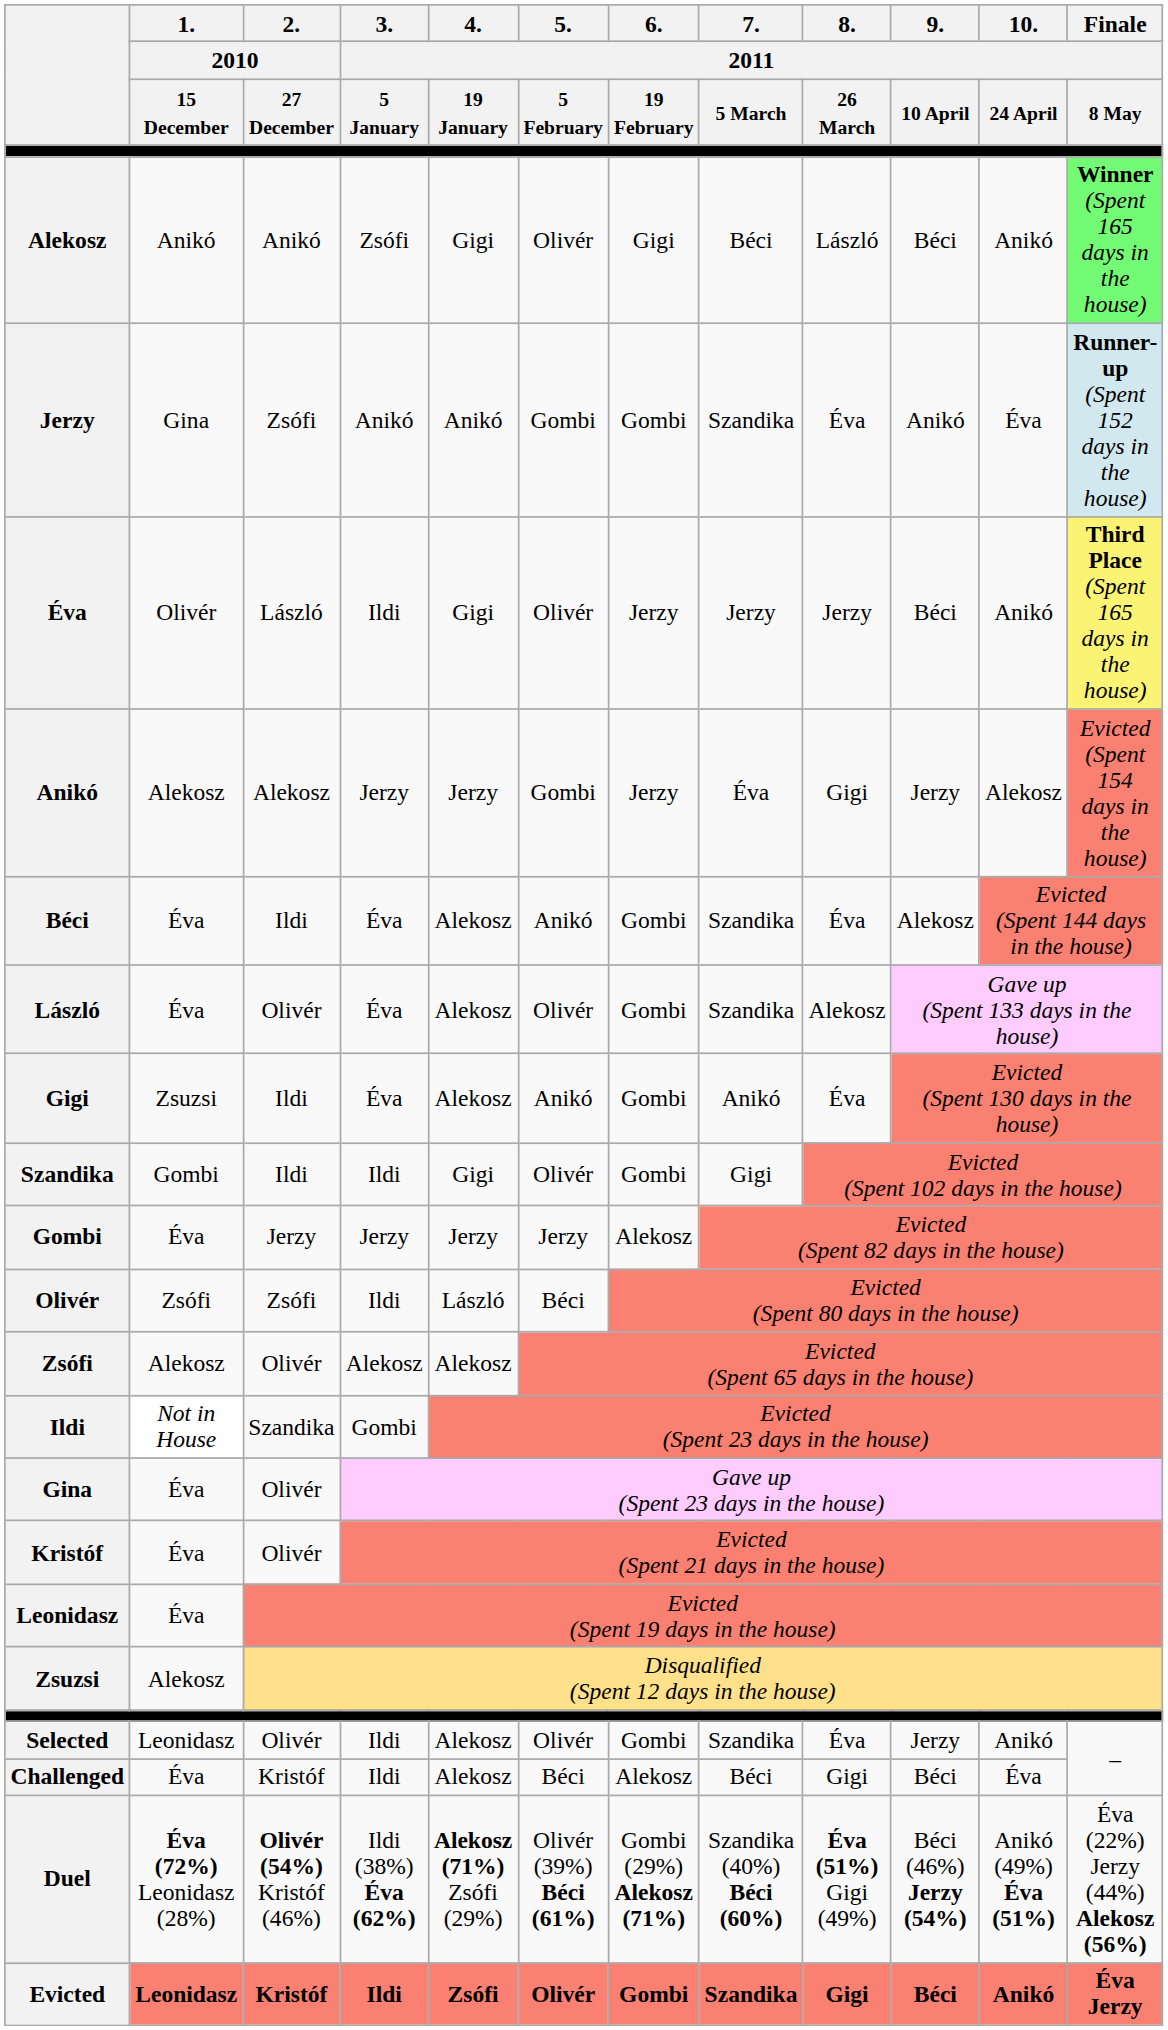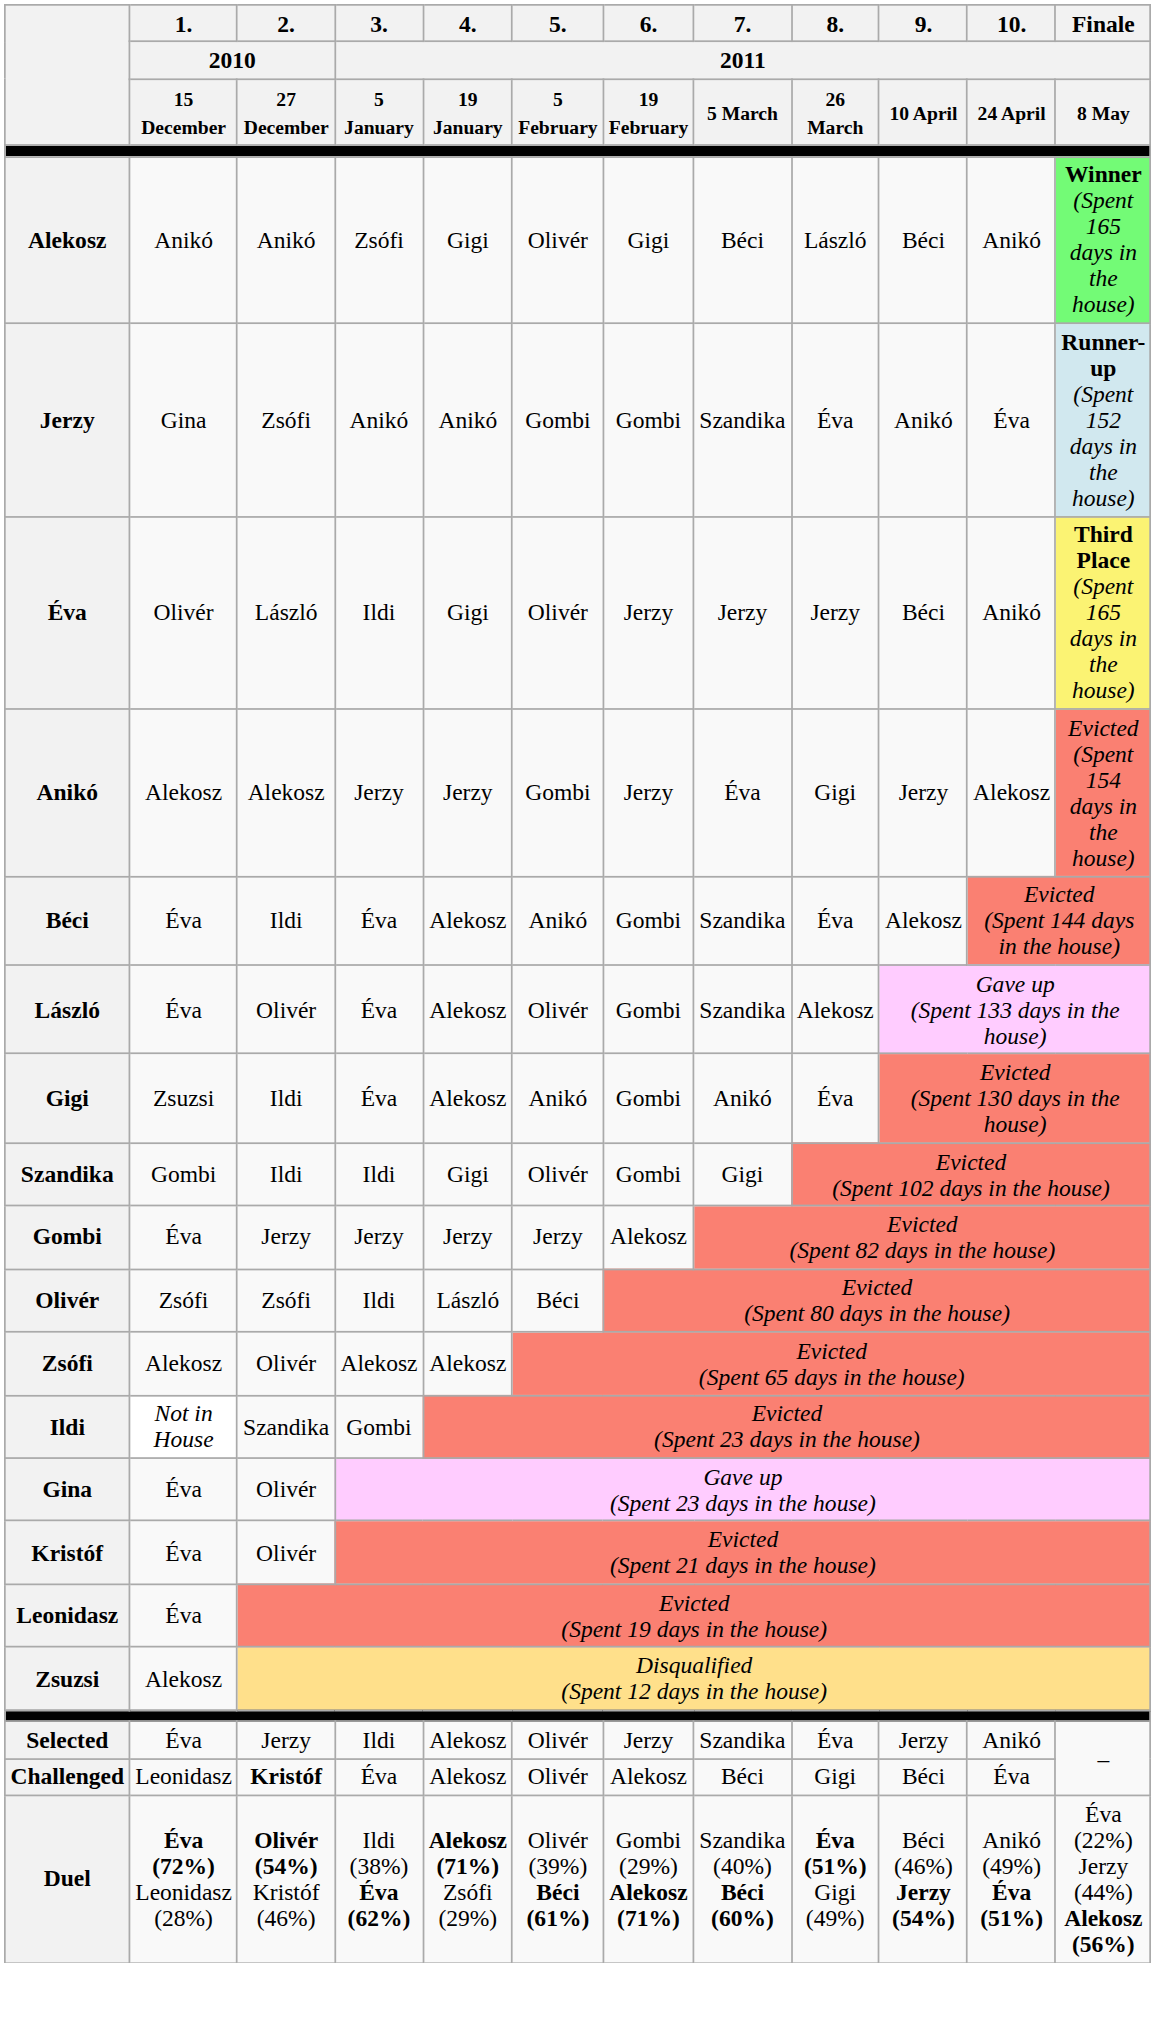 <table class="wikitable" style="font-size:85%; text-align:center; line-height:15px; width: 100%;">
 <tr>
 <th rowspan="3" style="width:7%"></th>
 <th style="width:7%">1.</th>
 <th style="width:7%">2.</th>
 <th style="width:7%">3.</th>
 <th style="width:7%">4.</th>
 <th style="width:7%">5.</th>
 <th style="width:7%">6.</th>
 <th style="width:7%">7.</th>
 <th style="width:7%">8.</th>
 <th style="width:7%">9.</th>
 <th style="width:7%">10.</th>
 <th style="width:7%">Finale</th>
 </tr>
 <tr>
 <th colspan="2">2010</th>
 <th colspan="9">2011</th>
 </tr>
 <tr>
 <th><small>15 December</small></th>
 <th><small>27 December</small></th>
 <th><small>5 January</small></th>
 <th><small>19 January</small></th>
 <th><small>5 February</small></th>
 <th><small>19 February</small></th>
 <th><small>5 March</small></th>
 <th><small>26 March</small></th>
 <th><small>10 April</small></th>
 <th><small>24 April</small></th>
 <th><small>8 May</small></th>
 </tr>
 <tr>
 <th colspan="12" style="background:#000;"></th>
 </tr>
 <tr>
 <th><strong>Alekosz</strong></th>
 <td>Anikó</td>
 <td>Anikó</td>
 <td>Zsófi</td>
 <td>Gigi</td>
 <td>Olivér</td>
 <td>Gigi</td>
 <td>Béci</td>
 <td>László</td>
 <td>Béci</td>
 <td>Anikó</td>
 <td style="background:#73FB76"><strong>Winner</strong><br><em>(Spent 165 days in the house)</em></td>
 </tr>
 <tr>
 <th><strong>Jerzy</strong></th>
 <td>Gina</td>
 <td>Zsófi</td>
 <td>Anikó</td>
 <td>Anikó</td>
 <td>Gombi</td>
 <td>Gombi</td>
 <td>Szandika</td>
 <td>Éva</td>
 <td>Anikó</td>
 <td>Éva</td>
 <td style="background:#D1E8EF"><strong>Runner-up</strong><br><em>(Spent 152 days in the house)</em></td>
 </tr>
 <tr>
 <th><strong>Éva</strong></th>
 <td>Olivér</td>
 <td>László</td>
 <td>Ildi</td>
 <td>Gigi</td>
 <td>Olivér</td>
 <td>Jerzy</td>
 <td>Jerzy</td>
 <td>Jerzy</td>
 <td>Béci</td>
 <td>Anikó</td>
 <td style="background:#FBF373"><strong>Third Place</strong><br><em>(Spent 165 days in the house)</em></td>
 </tr>
 <tr>
 <th><strong>Anikó</strong></th>
 <td>Alekosz</td>
 <td>Alekosz</td>
 <td>Jerzy</td>
 <td>Jerzy</td>
 <td>Gombi</td>
 <td>Jerzy</td>
 <td>Éva</td>
 <td>Gigi</td>
 <td>Jerzy</td>
 <td>Alekosz</td>
 <td style="background:#fa8072"><em>Evicted<br>(Spent 154 days in the house)</em></td>
 </tr>
 <tr>
 <th><strong>Béci</strong></th>
 <td>Éva</td>
 <td>Ildi</td>
 <td>Éva</td>
 <td>Alekosz</td>
 <td>Anikó</td>
 <td>Gombi</td>
 <td>Szandika</td>
 <td>Éva</td>
 <td>Alekosz</td>
 <td colspan="2" style="background:#fa8072"><em>Evicted<br>(Spent 144 days in the house)</em></td>
 </tr>
 <tr>
 <th><strong>László</strong></th>
 <td>Éva</td>
 <td>Olivér</td>
 <td>Éva</td>
 <td>Alekosz</td>
 <td>Olivér</td>
 <td>Gombi</td>
 <td>Szandika</td>
 <td>Alekosz</td>
 <td colspan="3" style="background:#fcf"><em>Gave up<br>(Spent 133 days in the house)</em></td>
 </tr>
 <tr>
 <th><strong>Gigi</strong></th>
 <td>Zsuzsi</td>
 <td>Ildi</td>
 <td>Éva</td>
 <td>Alekosz</td>
 <td>Anikó</td>
 <td>Gombi</td>
 <td>Anikó</td>
 <td>Éva</td>
 <td colspan="3" style="background:#fa8072"><em>Evicted<br>(Spent 130 days in the house)</em></td>
 </tr>
 <tr>
 <th><strong>Szandika</strong></th>
 <td>Gombi</td>
 <td>Ildi</td>
 <td>Ildi</td>
 <td>Gigi</td>
 <td>Olivér</td>
 <td>Gombi</td>
 <td>Gigi</td>
 <td colspan="4" style="background:#fa8072"><em>Evicted<br>(Spent 102 days in the house)</em></td>
 </tr>
 <tr>
 <th><strong>Gombi</strong></th>
 <td>Éva</td>
 <td>Jerzy</td>
 <td>Jerzy</td>
 <td>Jerzy</td>
 <td>Jerzy</td>
 <td>Alekosz</td>
 <td colspan="5" style="background:#fa8072"><em>Evicted<br>(Spent 82 days in the house)</em></td>
 </tr>
 <tr>
 <th><strong>Olivér</strong></th>
 <td>Zsófi</td>
 <td>Zsófi</td>
 <td>Ildi</td>
 <td>László</td>
 <td>Béci</td>
 <td colspan="6" style="background:#fa8072"><em>Evicted<br>(Spent 80 days in the house)</em></td>
 </tr>
 <tr>
 <th><strong>Zsófi</strong></th>
 <td>Alekosz</td>
 <td>Olivér</td>
 <td>Alekosz</td>
 <td>Alekosz</td>
 <td colspan="7" style="background:#fa8072"><em>Evicted<br>(Spent 65 days in the house)</em></td>
 </tr>
 <tr>
 <th><strong>Ildi</strong></th>
 <td style=background:white><em>Not in<br>House</em></td>
 <td>Szandika</td>
 <td>Gombi</td>
 <td colspan="8" style="background:#fa8072"><em>Evicted<br>(Spent 23 days in the house)</em></td>
 </tr>
 <tr>
 <th><strong>Gina</strong></th>
 <td>Éva</td>
 <td>Olivér</td>
 <td colspan="9" style="background:#fcf"><em>Gave up<br>(Spent 23 days in the house)</em></td>
 </tr>
 <tr>
 <th><strong>Kristóf</strong></th>
 <td>Éva</td>
 <td>Olivér</td>
 <td colspan="9" style="background:#fa8072"><em>Evicted<br>(Spent 21 days in the house)</em></td>
 </tr>
 <tr>
 <th><strong>Leonidasz</strong></th>
 <td>Éva</td>
 <td colspan="10" style="background:#fa8072"><em>Evicted<br>(Spent 19 days in the house)</em></td>
 </tr>
 <tr>
 <th><strong>Zsuzsi</strong></th>
 <td>Alekosz</td>
 <td colspan="10" style="background:#FFE08B"><em>Disqualified<br>(Spent 12 days in the house)</em></td>
 </tr>
 <tr>
 <th colspan="12" style="background:#000;"></th>
 </tr>
 <tr>
 <th><strong>Selected</strong></th>
-<td>Leonidasz</td>
-<td>Olivér</td>
+<td>Éva</td>
+<td>Jerzy</td>
 <td>Ildi</td>
 <td>Alekosz</td>
 <td>Olivér</td>
-<td>Gombi</td>
+<td>Jerzy</td>
 <td>Szandika</td>
 <td>Éva</td>
 <td>Jerzy</td>
 <td>Anikó</td>
 <td rowspan="2">–</td>
 </tr>
 <tr>
 <th><strong>Challenged</strong></th>
+<td>Leonidasz</td>
+<td><strong>Kristóf</strong></td>
 <td>Éva</td>
-<td>Kristóf</td>
-<td>Ildi</td>
 <td>Alekosz</td>
-<td>Béci</td>
+<td>Olivér</td>
 <td>Alekosz</td>
 <td>Béci</td>
 <td>Gigi</td>
 <td>Béci</td>
 <td>Éva</td>
 </tr>
 <tr>
 <th><strong>Duel</strong></th>
 <td><strong>Éva<br>(72%)</strong><br>Leonidasz<br>(28%)</td>
 <td><strong>Olivér<br>(54%)</strong><br>Kristóf<br>(46%)</td>
 <td>Ildi<br>(38%)<br><strong>Éva<br>(62%)</strong></td>
 <td><strong>Alekosz<br>(71%)</strong><br>Zsófi<br>(29%)</td>
 <td>Olivér<br>(39%)<br><strong>Béci<br>(61%)</strong></td>
 <td>Gombi<br>(29%)<br><strong>Alekosz<br>(71%)</strong></td>
 <td>Szandika<br>(40%)<br><strong>Béci<br>(60%)</strong></td>
 <td><strong>Éva<br>(51%)</strong><br>Gigi<br>(49%)</td>
 <td>Béci<br>(46%)<br><strong>Jerzy<br>(54%)</strong></td>
 <td>Anikó<br>(49%)<br><strong>Éva<br>(51%)</strong></td>
 <td>Éva<br>(22%)<br>Jerzy<br>(44%)<br><strong>Alekosz<br>(56%)</strong></td>
 </tr>
-<tr>
-<th><strong>Evicted</strong></th>
-<td style="background:salmon;"><strong>Leonidasz</strong></td>
-<td style="background:salmon;"><strong>Kristóf</strong></td>
-<td style="background:salmon;"><strong>Ildi</strong></td>
-<td style="background:salmon;"><strong>Zsófi</strong></td>
-<td style="background:salmon;"><strong>Olivér</strong></td>
-<td style="background:salmon;"><strong>Gombi</strong></td>
-<td style="background:salmon;"><strong>Szandika</strong></td>
-<td style="background:salmon;"><strong>Gigi</strong></td>
-<td style="background:salmon;"><strong>Béci</strong></td>
-<td style="background:salmon;"><strong>Anikó</strong></td>
-<td style="background:salmon;"><strong>Éva<br>Jerzy</strong></td>
-</tr>
 </table>
